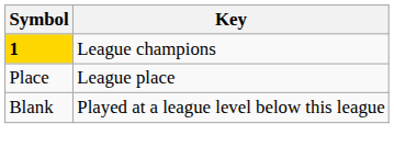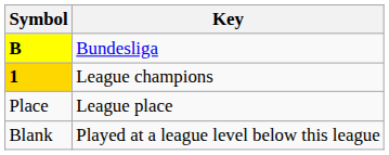 <table class="wikitable" align="center">
 <tr>
 <th>Symbol</th>
 <th>Key</th>
+</tr>
+<tr>
+<td style="background:#FFFF00"><strong>B</strong></td>
+<td><a href='#'>Bundesliga</a></td>
 </tr>
 <tr>
 <td style="background:gold"><strong>1</strong></td>
 <td>League champions</td>
 </tr>
 <tr>
 <td>Place</td>
 <td>League place</td>
 </tr>
 <tr>
 <td>Blank</td>
 <td>Played at a league level below this league</td>
 </tr>
 </table>
